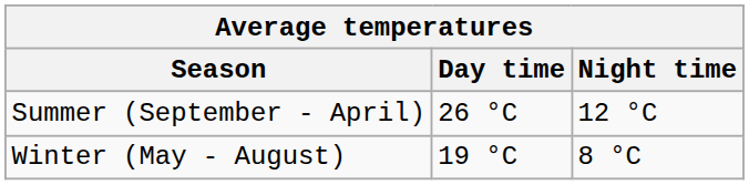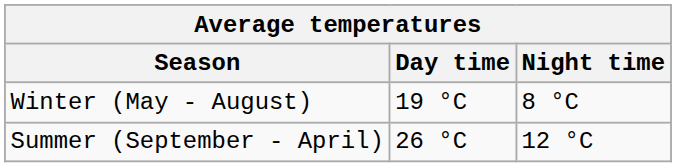 <table class="wikitable">
 <tr>
 <th colspan="3">Average temperatures</th>
 </tr>
 <tr>
 <th>Season</th>
 <th>Day time</th>
 <th>Night time</th>
 </tr>
 <tr>
+<td>Winter (May - August)</td>
+<td>19 °C</td>
+<td>8 °C</td>
+</tr>
+<tr>
 <td>Summer (September - April)</td>
 <td>26 °C</td>
 <td>12 °C</td>
 </tr>
-<tr>
-<td>Winter (May - August)</td>
-<td>19 °C</td>
-<td>8 °C</td>
-</tr>
 </table>
